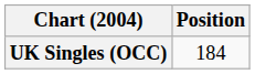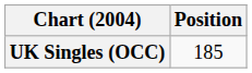 <table class="wikitable plainrowheaders" style="text-align:center">
 <tr>
 <th>Chart (2004)</th>
 <th>Position</th>
 </tr>
 <tr>
 <th scope="row">UK Singles (OCC)</th>
-<td>184</td>
+<td>185</td>
 </tr>
 </table>
